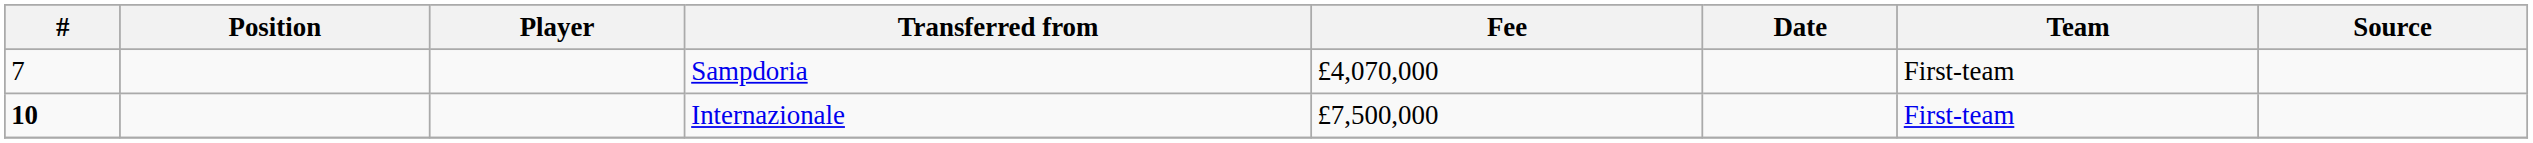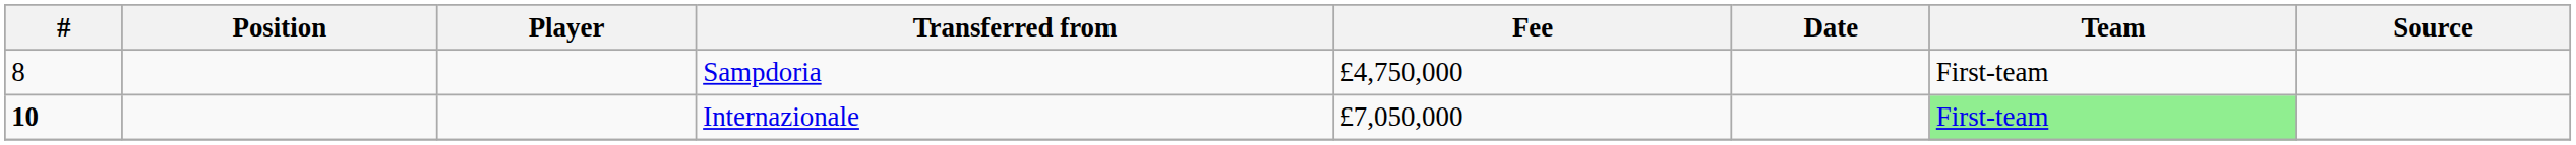 <table width=90% class="wikitable sortable" style="text-align:center; font-size:95%; text-align:left">
 <tr>
 <th>#</th>
 <th>Position</th>
 <th>Player</th>
 <th>Transferred from</th>
 <th>Fee</th>
 <th>Date</th>
 <th>Team</th>
 <th>Source</th>
 </tr>
 <tr>
-<td>7</td>
+<td>8</td>
 <td></td>
 <td></td>
 <td> <a href='#'>Sampdoria</a></td>
-<td>£4,070,000</td>
+<td>£4,750,000</td>
 <td></td>
 <td>First-team</td>
 <td></td>
 </tr>
 <tr>
 <td><strong>10</strong></td>
 <td></td>
 <td></td>
 <td> <a href='#'>Internazionale</a></td>
-<td>£7,500,000</td>
+<td>£7,050,000</td>
 <td></td>
-<td><a href='#'>First-team</a></td>
+<td style="background: lightgreen;"><a href='#'>First-team</a></td>
 <td></td>
 </tr>
 <tr>
 </tr>
 </table>
